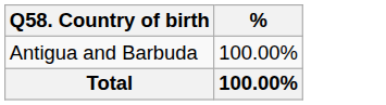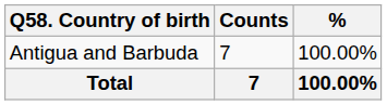 <table class="wikitable sortable">
 <tr>
 <th>Q58. Country of birth</th>
+<th>Counts</th>
 <th>%</th>
 </tr>
 <tr>
 <td>Antigua and Barbuda</td>
+<td>7</td>
 <td>100.00%</td>
 </tr>
 <tr>
 <th>Total</th>
+<th>7</th>
 <th>100.00%</th>
 </tr>
 </table>
